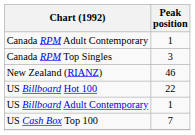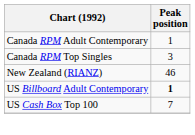 <table class="wikitable sortable">
 <tr>
 <th>Chart (1992)</th>
 <th>Peak<br>position</th>
 </tr>
 <tr>
 <td>Canada <em><a href='#'>RPM</a></em> Adult Contemporary </td>
 <td style="text-align:center;">1</td>
 </tr>
 <tr>
 <td>Canada <em><a href='#'>RPM</a></em> Top Singles </td>
 <td style="text-align:center;">3</td>
 </tr>
 <tr>
 <td>New Zealand (<a href='#'>RIANZ</a>)</td>
 <td style="text-align:center;">46</td>
 </tr>
 <tr>
-<td>US <em><a href='#'>Billboard</a></em> <a href='#'>Hot 100</a></td>
-<td style="text-align:center;">22</td>
-</tr>
-<tr>
 <td>US <em><a href='#'>Billboard</a></em> <a href='#'>Adult Contemporary</a></td>
-<td style="text-align:center;">1</td>
+<td style="text-align:center;"><strong>1</strong></td>
 </tr>
 <tr>
 <td>US <a href='#'><em>Cash Box</em></a> Top 100 </td>
 <td align="center">7</td>
 </tr>
 <tr>
 </tr>
 </table>
